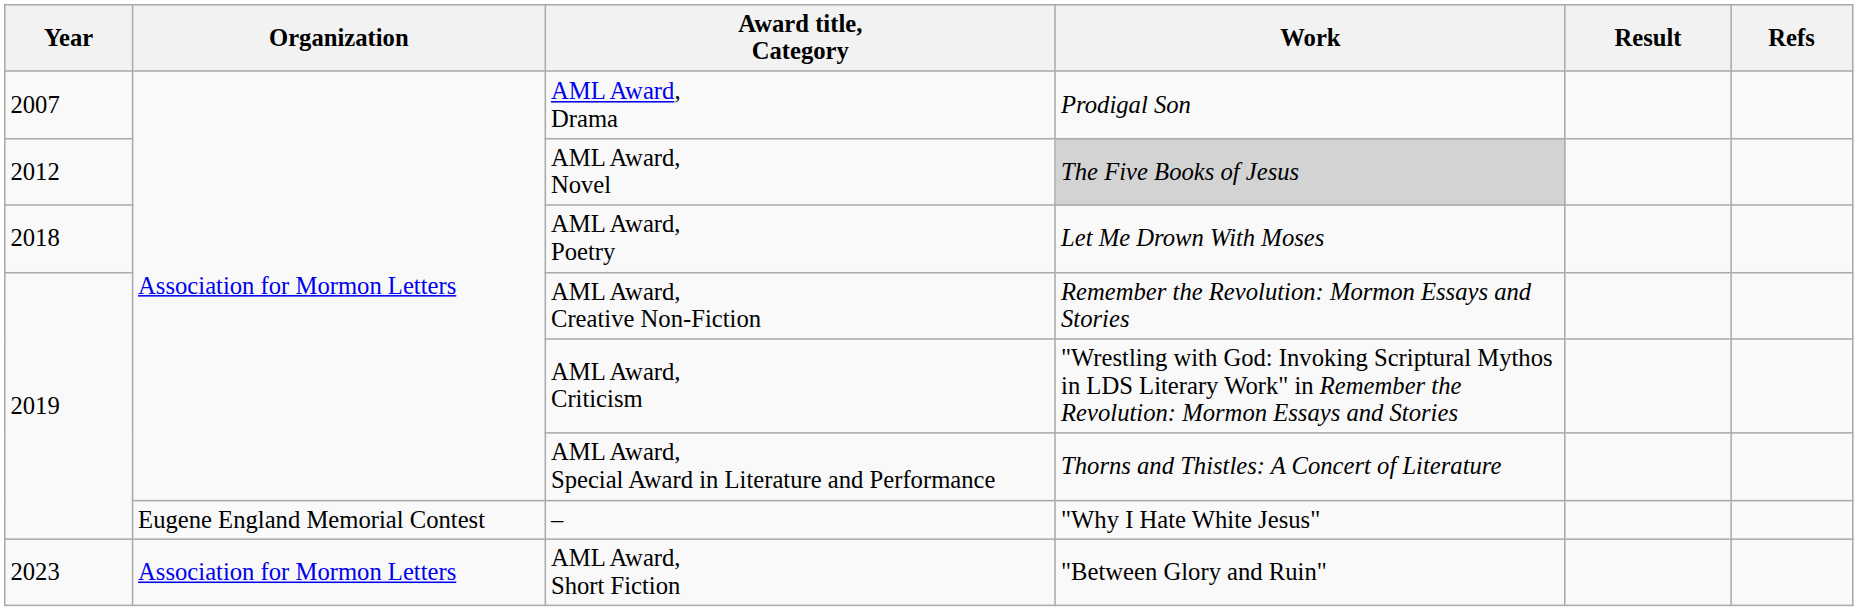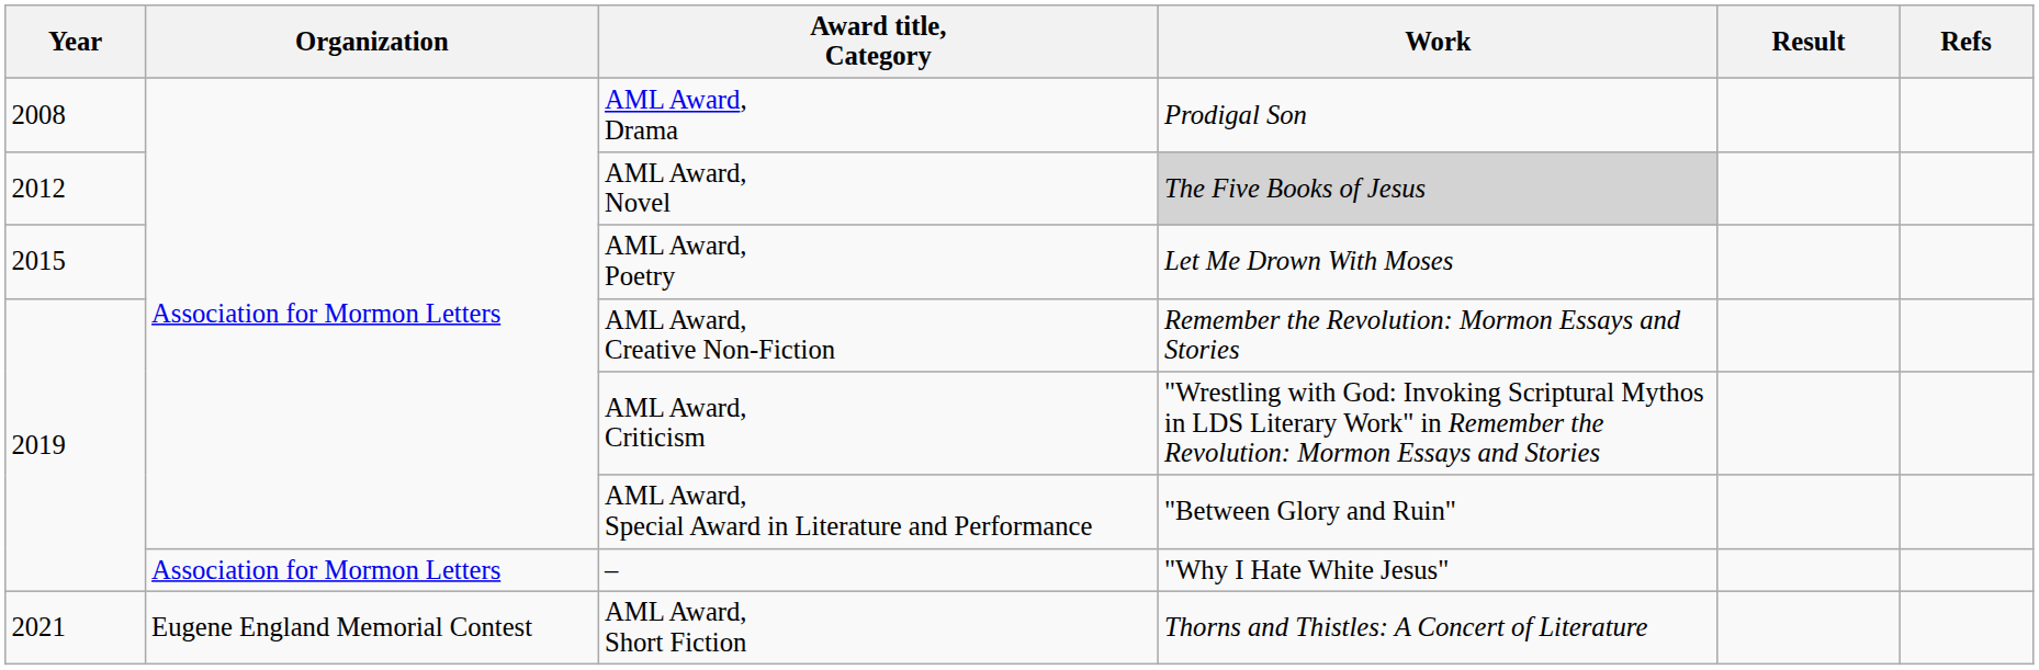 <table class="wikitable" style="width:95%;" cellpadding="5">
 <tr>
 <th scope="col" style="width:30px;">Year</th>
 <th scope="col" style="width:120px;">Organization</th>
 <th scope="col" style="width:150px;">Award title,<br>Category</th>
 <th scope="col" style="width:150px;">Work</th>
 <th scope="col" style="width:10px;">Result</th>
 <th scope="col" style="width:10px;">Refs<br></th>
 </tr>
 <tr>
-<td>2007</td>
+<td>2008</td>
 <td rowspan="6"><a href='#'>Association for Mormon Letters</a></td>
 <td><a href='#'>AML Award</a>,<br>Drama</td>
 <td><em>Prodigal Son</em></td>
 <td></td>
 <td></td>
 </tr>
 <tr>
 <td>2012</td>
 <td>AML Award,<br>Novel</td>
 <td style="background: lightgrey;"><em>The Five Books of Jesus</em></td>
 <td></td>
 <td></td>
 </tr>
 <tr>
-<td>2018</td>
+<td>2015</td>
 <td>AML Award,<br>Poetry</td>
 <td><em>Let Me Drown With Moses</em></td>
 <td></td>
 <td></td>
 </tr>
 <tr>
 <td rowspan="4">2019</td>
 <td>AML Award,<br>Creative Non-Fiction</td>
 <td><em>Remember the Revolution: Mormon Essays and Stories</em></td>
 <td></td>
 <td></td>
 </tr>
 <tr>
 <td>AML Award,<br>Criticism</td>
 <td>"Wrestling with God: Invoking Scriptural Mythos in LDS Literary Work" in <em>Remember the Revolution: Mormon Essays and Stories</em></td>
 <td></td>
 <td></td>
 </tr>
 <tr>
 <td>AML Award,<br>Special Award in Literature and Performance</td>
-<td><em>Thorns and Thistles: A Concert of Literature</em></td>
+<td>"Between Glory and Ruin"</td>
 <td></td>
 <td></td>
 </tr>
 <tr>
-<td>Eugene England Memorial Contest</td>
+<td><a href='#'>Association for Mormon Letters</a></td>
 <td>–</td>
 <td>"Why I Hate White Jesus"</td>
 <td></td>
 <td></td>
 </tr>
 <tr>
-<td>2023</td>
-<td><a href='#'>Association for Mormon Letters</a></td>
+<td>2021</td>
+<td>Eugene England Memorial Contest</td>
 <td>AML Award,<br>Short Fiction</td>
-<td>"Between Glory and Ruin"</td>
+<td><em>Thorns and Thistles: A Concert of Literature</em></td>
 <td></td>
 <td></td>
 </tr>
 </table>
